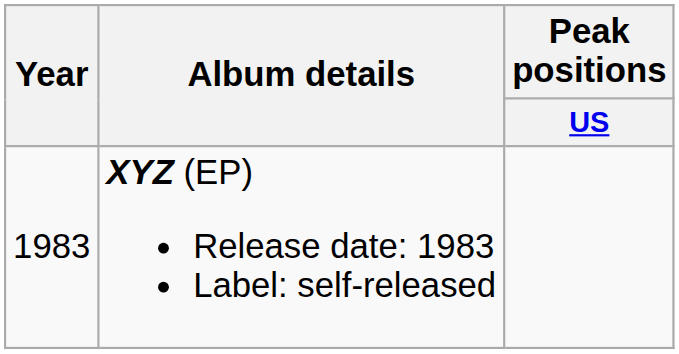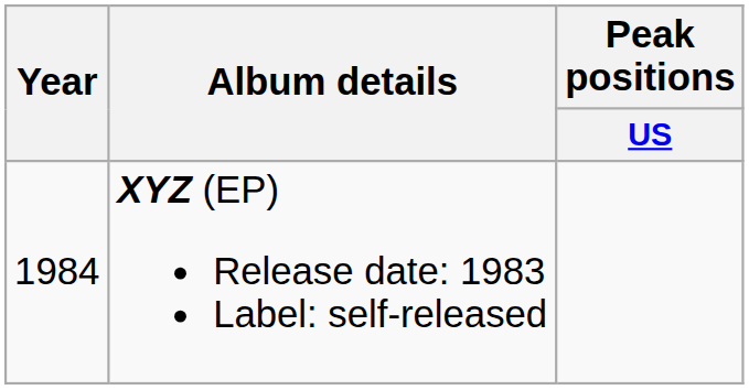 <table class="wikitable" style="text-align:center;">
 <tr>
 <th rowspan="2">Year</th>
 <th rowspan="2">Album details</th>
 <th colspan="1">Peak positions</th>
 </tr>
 <tr style="font-size:smaller;">
 <th width="60"><a href='#'>US</a></th>
 </tr>
 <tr>
-<td>1983</td>
+<td>1984</td>
 <td align="left"><strong><em>XYZ</em></strong> (EP)<br><ul><li>Release date: 1983</li><li>Label: self-released</li></ul></td>
 <td></td>
 </tr>
 </table>
